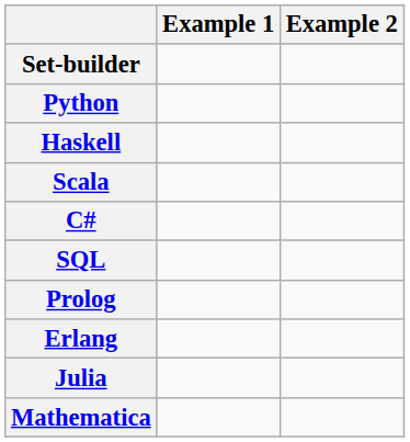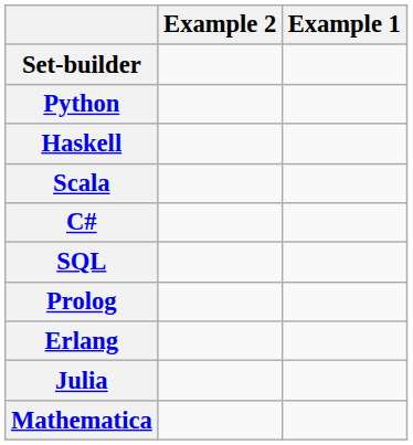 <table class="wikitable">
 <tr>
 <th></th>
+<th>Example 2</th>
 <th>Example 1</th>
-<th>Example 2</th>
 </tr>
 <tr style="text-align:center;">
 <th>Set-builder</th>
 <td></td>
 <td></td>
 </tr>
 <tr>
 <th scope="row"><a href='#'>Python</a></th>
 <td></td>
 <td></td>
 </tr>
 <tr>
 <th scope="row"><a href='#'>Haskell</a></th>
 <td></td>
 <td></td>
 </tr>
 <tr>
 <th scope="row"><a href='#'>Scala</a></th>
 <td></td>
 <td></td>
 </tr>
 <tr>
 <th scope="row"><a href='#'>C#</a></th>
 <td></td>
 <td></td>
 </tr>
 <tr>
 <th scope="row"><a href='#'>SQL</a></th>
 <td></td>
 <td></td>
 </tr>
 <tr>
 <th scope="row"><a href='#'>Prolog</a></th>
 <td></td>
 <td></td>
 </tr>
 <tr>
 <th><a href='#'>Erlang</a></th>
 <td></td>
 <td></td>
 </tr>
 <tr>
 <th><a href='#'>Julia</a></th>
 <td></td>
 <td></td>
 </tr>
 <tr>
 <th><a href='#'>Mathematica</a></th>
 <td></td>
 <td></td>
 </tr>
 </table>
